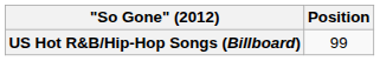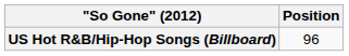 <table class="wikitable plainrowheaders" style="text-align:center">
 <tr>
 <th scope="col">"So Gone" (2012)</th>
 <th scope="col">Position</th>
 </tr>
 <tr>
 <th scope="row">US Hot R&B/Hip-Hop Songs (<em>Billboard</em>)</th>
-<td>99</td>
+<td>96</td>
 </tr>
 </table>
